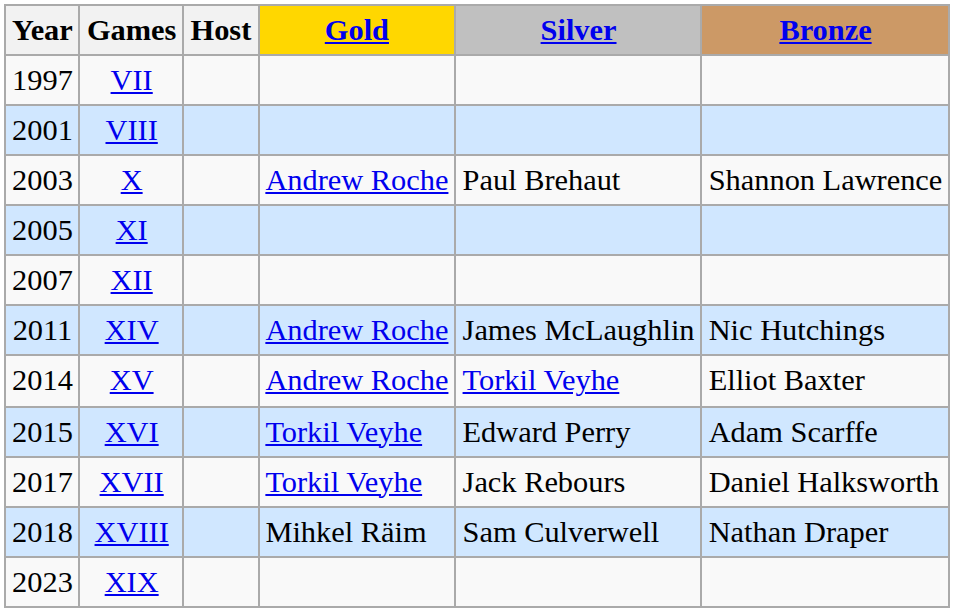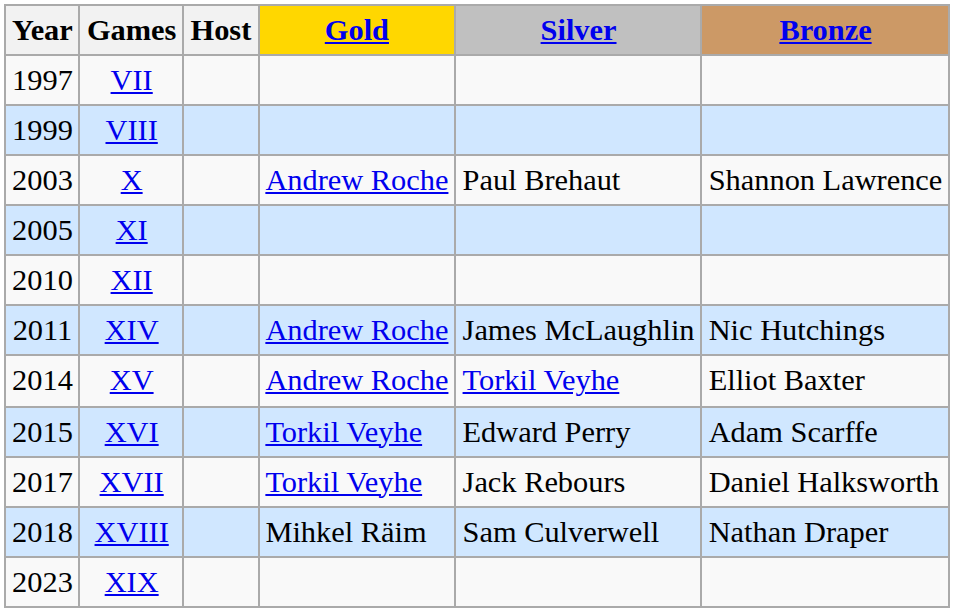 <table class="wikitable" style="text-align: center; font-size:95%;">
 <tr>
 <th>Year</th>
 <th>Games</th>
 <th>Host</th>
 <th style="background-color: gold"><a href='#'>Gold</a></th>
 <th style="background-color: silver"><a href='#'>Silver</a></th>
 <th style="background-color: #CC9966"><a href='#'>Bronze</a></th>
 </tr>
 <tr>
 <td>1997</td>
 <td align=center><a href='#'>VII</a></td>
 <td align="left"></td>
 <td align="left"></td>
 <td align="left"></td>
 <td align="left"></td>
 </tr>
 <tr>
 </tr>
 <tr style="text-align:center; background:#d0e7ff;">
-<td>2001</td>
+<td>1999</td>
 <td align=center><a href='#'>VIII</a></td>
 <td align="left"></td>
 <td align="left"></td>
 <td align="left"></td>
 <td align="left"></td>
 </tr>
 <tr>
 <td>2003</td>
 <td align=center><a href='#'>X</a></td>
 <td align="left"></td>
 <td align="left"><a href='#'>Andrew Roche</a><br></td>
 <td align="left">Paul Brehaut<br></td>
 <td align="left">Shannon Lawrence <br> </td>
 </tr>
 <tr>
 </tr>
 <tr style="text-align:center; background:#d0e7ff;">
 <td>2005</td>
 <td align=center><a href='#'>XI</a></td>
 <td align="left"></td>
 <td align="left"></td>
 <td align="left"></td>
 <td align="left"></td>
 </tr>
 <tr>
-<td>2007</td>
+<td>2010</td>
 <td align=center><a href='#'>XII</a></td>
 <td align="left"></td>
 <td align="left"></td>
 <td align="left"></td>
 <td align="left"></td>
 </tr>
 <tr>
 </tr>
 <tr style="text-align:center; background:#d0e7ff;">
 <td>2011</td>
 <td align=center><a href='#'>XIV</a></td>
 <td align="left"></td>
 <td align="left"><a href='#'>Andrew Roche</a> <br> </td>
 <td align="left">James McLaughlin <br> </td>
 <td align="left">Nic Hutchings <br> </td>
 </tr>
 <tr>
 <td>2014</td>
 <td align=center><a href='#'>XV</a></td>
 <td align="left"></td>
 <td align="left"><a href='#'>Andrew Roche</a> <br> </td>
 <td align="left"><a href='#'>Torkil Veyhe</a> <br> </td>
 <td align="left">Elliot Baxter<br></td>
 </tr>
 <tr>
 </tr>
 <tr style="text-align:center; background:#d0e7ff;">
 <td>2015</td>
 <td align=center><a href='#'>XVI</a></td>
 <td align="left"></td>
 <td align="left"><a href='#'>Torkil Veyhe</a><br></td>
 <td align="left">Edward Perry<br></td>
 <td align="left">Adam Scarffe<br></td>
 </tr>
 <tr>
 <td>2017</td>
 <td align=center><a href='#'>XVII</a></td>
 <td align="left"></td>
 <td align="left"><a href='#'>Torkil Veyhe</a><br></td>
 <td align="left">Jack Rebours<br></td>
 <td align="left">Daniel Halksworth<br></td>
 </tr>
 <tr>
 </tr>
 <tr style="text-align:center; background:#d0e7ff;">
 <td>2018</td>
 <td align=center><a href='#'>XVIII</a></td>
 <td align="left"></td>
 <td align="left">Mihkel Räim <br> </td>
 <td align="left">Sam Culverwell<br></td>
 <td align="left">Nathan Draper<br></td>
 </tr>
 <tr>
 <td>2023</td>
 <td align=center><a href='#'>XIX</a></td>
 <td align="left"></td>
 <td align="left"></td>
 <td align="left"></td>
 <td align="left"></td>
 </tr>
 <tr>
 </tr>
 </table>
